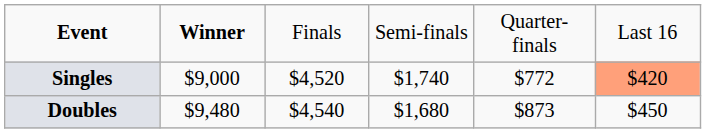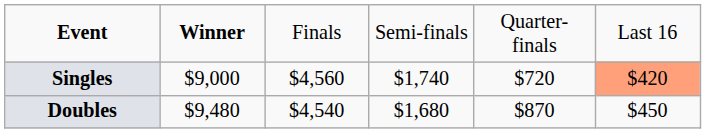 <table class="wikitable" style="font-size:90%; text-align:center">
 <tr>
 <td width="104px"><strong>Event</strong></td>
 <td width="68px"><strong>Winner</strong></td>
 <td width="68px">Finals</td>
 <td width="68px">Semi-finals</td>
 <td width="80px">Quarter-finals</td>
 <td width="68px">Last 16</td>
 </tr>
 <tr>
 <td bgcolor="#dfe2e9"><strong>Singles</strong></td>
 <td>$9,000</td>
-<td>$4,520</td>
+<td>$4,560</td>
 <td>$1,740</td>
-<td>$772</td>
+<td>$720</td>
 <td style="background: lightsalmon;">$420</td>
 </tr>
 <tr>
 <td bgcolor="#dfe2e9"><strong>Doubles</strong></td>
 <td>$9,480</td>
 <td>$4,540</td>
 <td>$1,680</td>
-<td>$873</td>
+<td>$870</td>
 <td>$450</td>
 </tr>
 </table>
